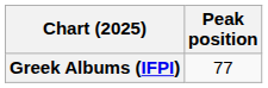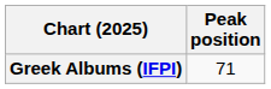 <table class="wikitable sortable plainrowheaders" style="text-align:center">
 <tr>
 <th scope="col">Chart (2025)</th>
 <th scope="col">Peak<br>position</th>
 </tr>
 <tr>
 <th scope="row">Greek Albums (<a href='#'>IFPI</a>)</th>
-<td>77</td>
+<td>71</td>
 </tr>
 </table>
